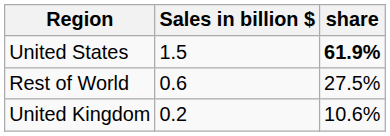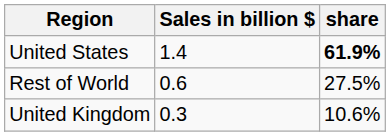 <table class="wikitable floatright">
 <tr>
 <th>Region</th>
 <th>Sales in billion $</th>
 <th>share</th>
 </tr>
 <tr>
 <td>United States</td>
-<td>1.5</td>
+<td>1.4</td>
 <td><strong>61.9%</strong></td>
 </tr>
 <tr>
 <td>Rest of World</td>
 <td>0.6</td>
 <td>27.5%</td>
 </tr>
 <tr>
 <td>United Kingdom</td>
-<td>0.2</td>
+<td>0.3</td>
 <td>10.6%</td>
 </tr>
 </table>
